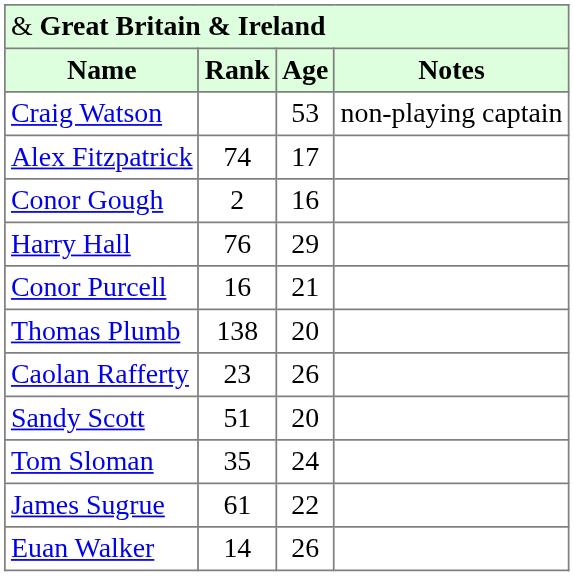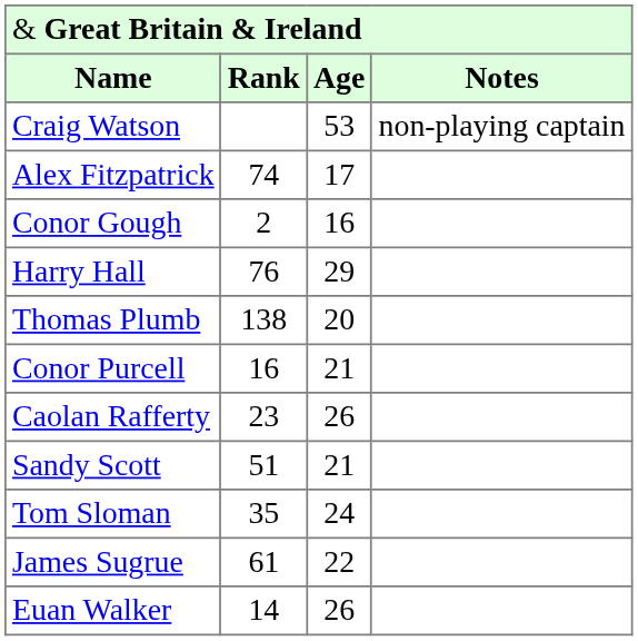 <table border="1" cellpadding="3" style="border-collapse: collapse;">
 <tr style="background:#ddffdd;">
 <td colspan=4> &  <strong>Great Britain & Ireland</strong></td>
 </tr>
 <tr style="background:#ddffdd;">
 <th>Name</th>
 <th>Rank</th>
 <th>Age</th>
 <th>Notes</th>
 </tr>
 <tr>
 <td> <a href='#'>Craig Watson</a></td>
 <td></td>
 <td align=center>53</td>
 <td>non-playing captain</td>
 </tr>
 <tr>
 <td> <a href='#'>Alex Fitzpatrick</a></td>
 <td align=center>74</td>
 <td align=center>17</td>
 <td></td>
 </tr>
 <tr>
 <td> <a href='#'>Conor Gough</a></td>
 <td align=center>2</td>
 <td align=center>16</td>
 <td></td>
 </tr>
 <tr>
 <td> <a href='#'>Harry Hall</a></td>
 <td align=center>76</td>
 <td align=center>29</td>
 <td></td>
 </tr>
 <tr>
+<td> <a href='#'>Thomas Plumb</a></td>
+<td align=center>138</td>
+<td align=center>20</td>
+<td></td>
+</tr>
+<tr>
 <td> <a href='#'>Conor Purcell</a></td>
 <td align=center>16</td>
 <td align=center>21</td>
-<td></td>
-</tr>
-<tr>
-<td> <a href='#'>Thomas Plumb</a></td>
-<td align=center>138</td>
-<td align=center>20</td>
 <td></td>
 </tr>
 <tr>
 <td> <a href='#'>Caolan Rafferty</a></td>
 <td align=center>23</td>
 <td align=center>26</td>
 <td></td>
 </tr>
 <tr>
 <td> <a href='#'>Sandy Scott</a></td>
 <td align=center>51</td>
-<td align=center>20</td>
+<td align=center>21</td>
 <td></td>
 </tr>
 <tr>
 <td> <a href='#'>Tom Sloman</a></td>
 <td align=center>35</td>
 <td align=center>24</td>
 <td></td>
 </tr>
 <tr>
 <td> <a href='#'>James Sugrue</a></td>
 <td align=center>61</td>
 <td align=center>22</td>
 <td></td>
 </tr>
 <tr>
 <td> <a href='#'>Euan Walker</a></td>
 <td align=center>14</td>
 <td align=center>26</td>
 <td></td>
 </tr>
 </table>
